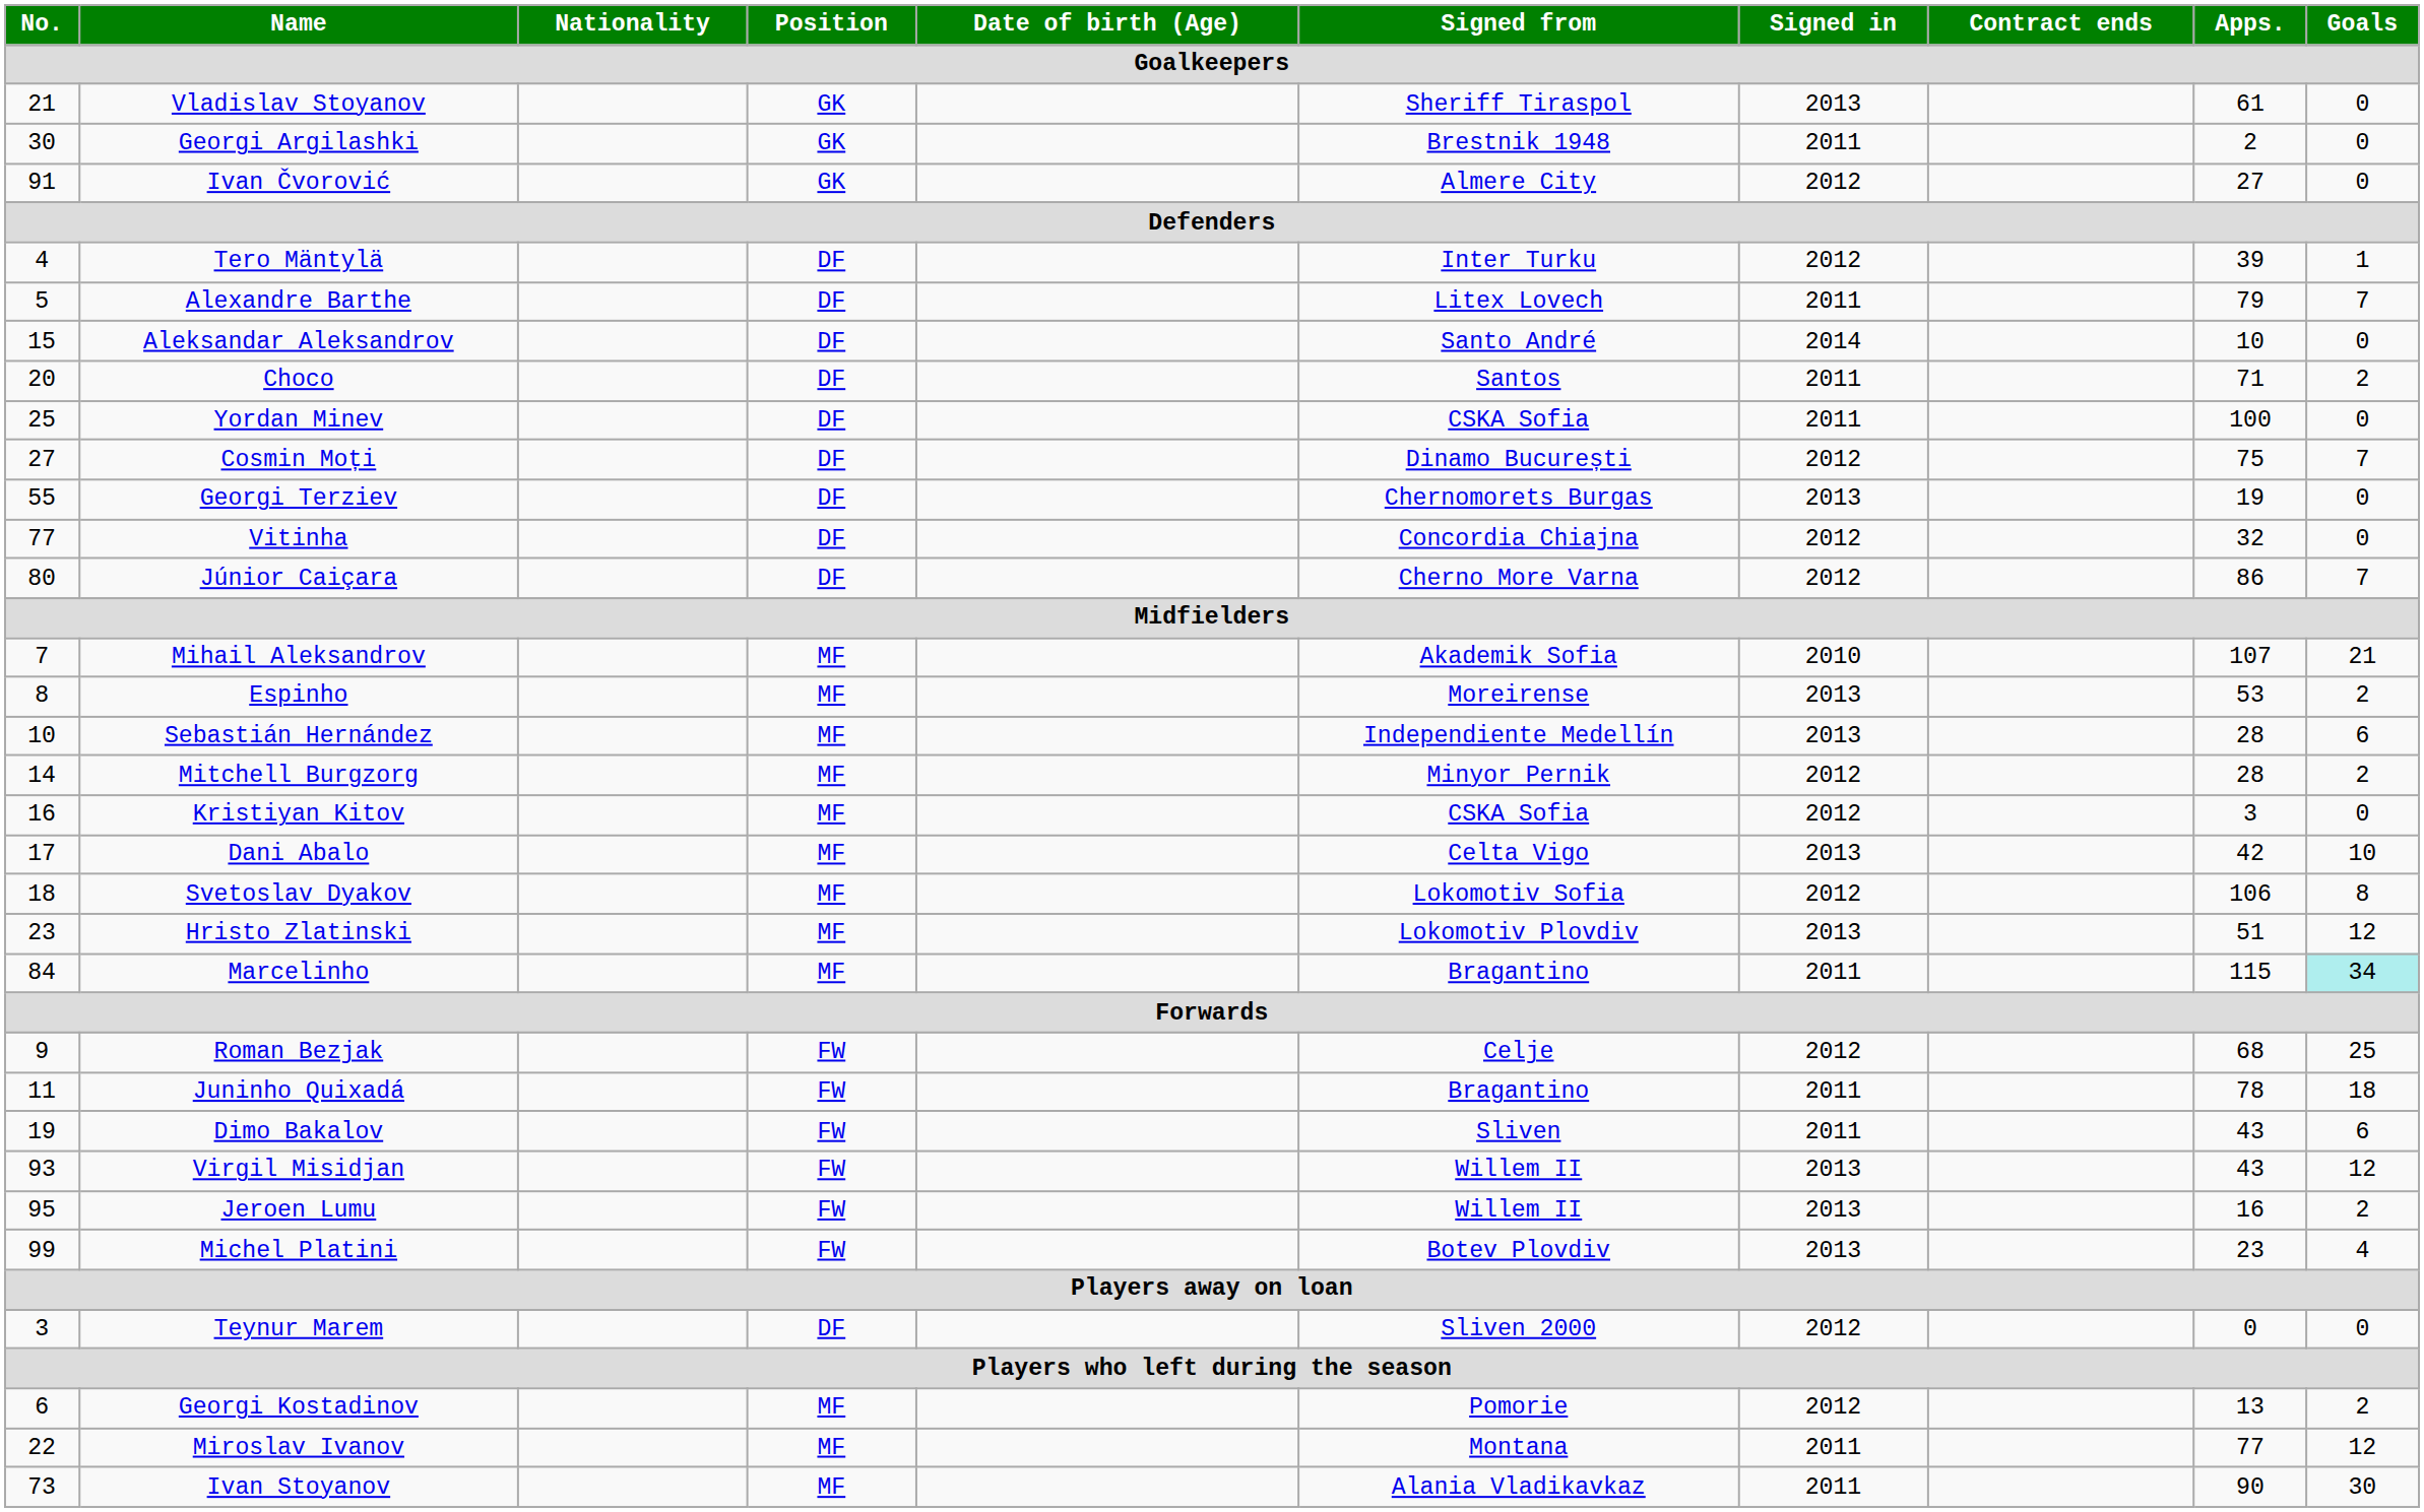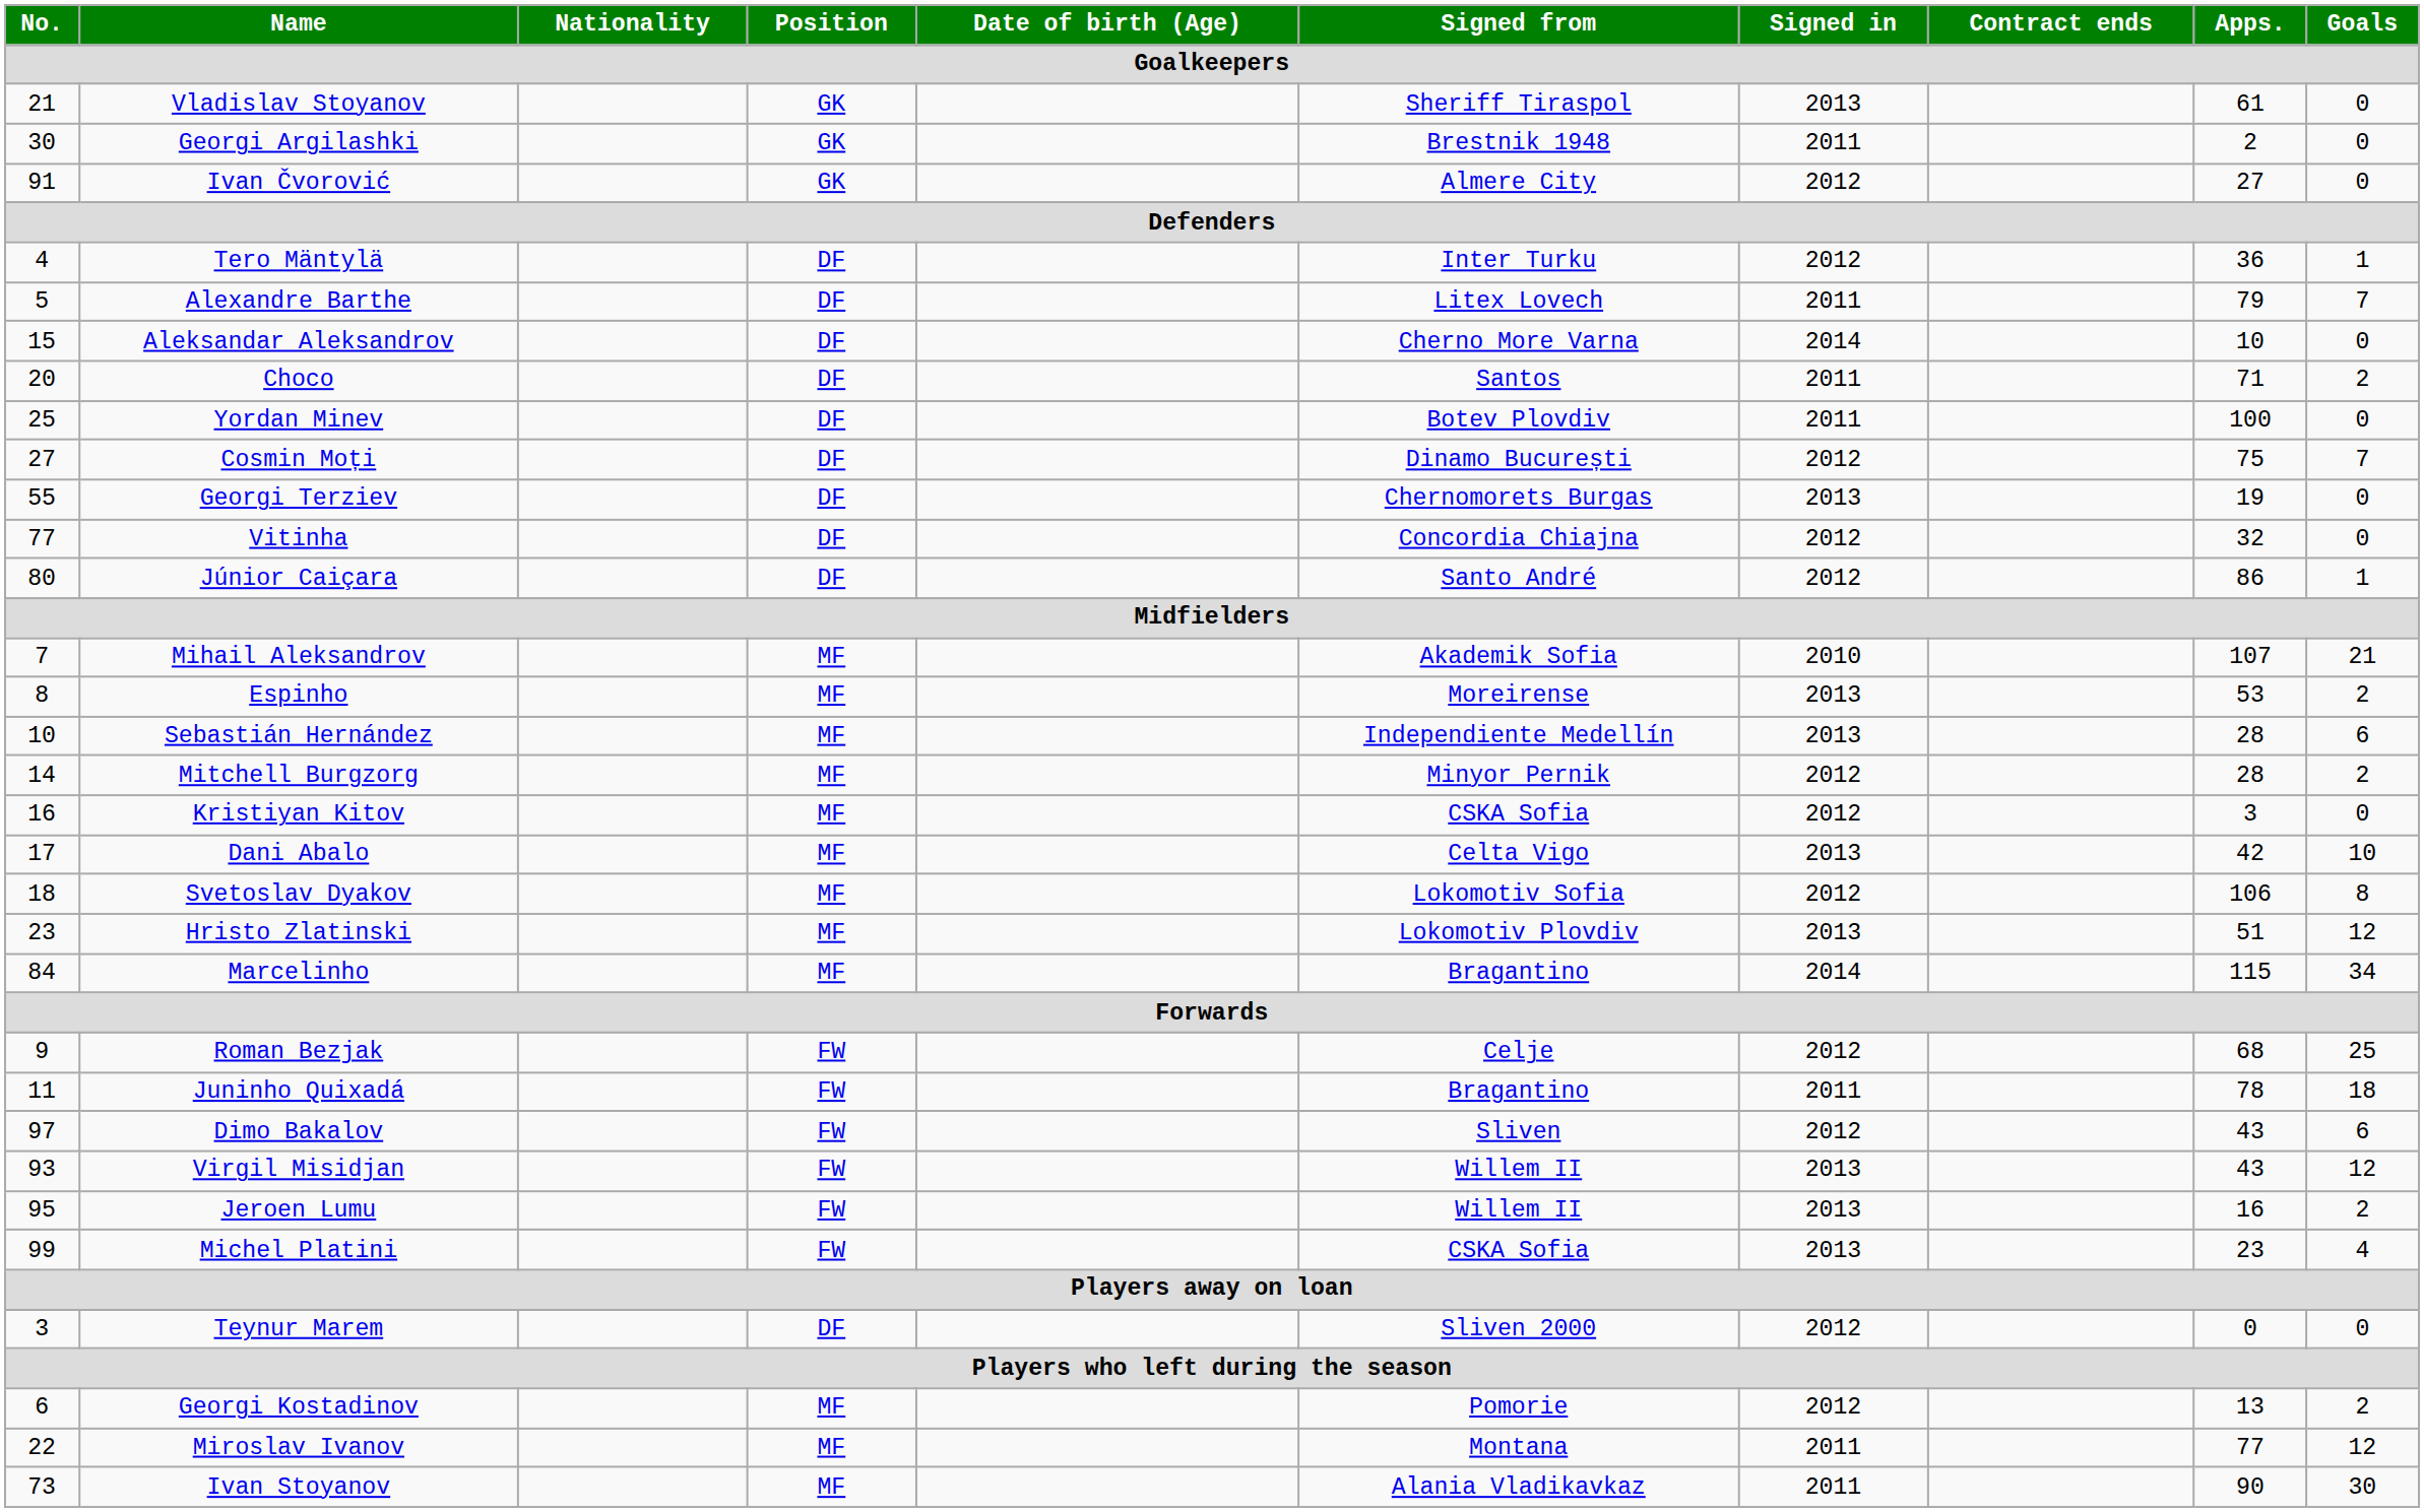 <table class="wikitable"  style="text-align:center; font-size:90%; width:95%;">
 <tr>
 <th style="background:green; color:white; text-align:center;">No.</th>
 <th style="background:green; color:white; text-align:center;">Name</th>
 <th style="background:green; color:white; text-align:center;">Nationality</th>
 <th style="background:green; color:white; text-align:center;">Position</th>
 <th style="background:green; color:white; text-align:center;">Date of birth (Age)</th>
 <th style="background:green; color:white; text-align:center;">Signed from</th>
 <th style="background:green; color:white; text-align:center;">Signed in</th>
 <th style="background:green; color:white; text-align:center;">Contract ends</th>
 <th style="background:green; color:white; text-align:center;">Apps.</th>
 <th style="background:green; color:white; text-align:center;">Goals</th>
 </tr>
 <tr>
 <th colspan="11"  style="background:#dcdcdc; text-align:center;">Goalkeepers</th>
 </tr>
 <tr>
 <td>21</td>
 <td><a href='#'>Vladislav Stoyanov</a></td>
 <td></td>
 <td><a href='#'>GK</a></td>
 <td></td>
 <td><a href='#'>Sheriff Tiraspol</a></td>
 <td>2013</td>
 <td></td>
 <td>61</td>
 <td>0</td>
 </tr>
 <tr>
 <td>30</td>
 <td><a href='#'>Georgi Argilashki</a></td>
 <td></td>
 <td><a href='#'>GK</a></td>
 <td></td>
 <td><a href='#'>Brestnik 1948</a></td>
 <td>2011</td>
 <td></td>
 <td>2</td>
 <td>0</td>
 </tr>
 <tr>
 <td>91</td>
 <td><a href='#'>Ivan Čvorović</a></td>
 <td></td>
 <td><a href='#'>GK</a></td>
 <td></td>
 <td><a href='#'>Almere City</a></td>
 <td>2012</td>
 <td></td>
 <td>27</td>
 <td>0</td>
 </tr>
 <tr>
 <th colspan="11"  style="background:#dcdcdc; text-align:center;">Defenders</th>
 </tr>
 <tr>
 <td>4</td>
 <td><a href='#'>Tero Mäntylä</a></td>
 <td></td>
 <td><a href='#'>DF</a></td>
 <td></td>
 <td><a href='#'>Inter Turku</a></td>
 <td>2012</td>
 <td></td>
-<td>39</td>
+<td>36</td>
 <td>1</td>
 </tr>
 <tr>
 <td>5</td>
 <td><a href='#'>Alexandre Barthe</a></td>
 <td></td>
 <td><a href='#'>DF</a></td>
 <td></td>
 <td><a href='#'>Litex Lovech</a></td>
 <td>2011</td>
 <td></td>
 <td>79</td>
 <td>7</td>
 </tr>
 <tr>
 <td>15</td>
 <td><a href='#'>Aleksandar Aleksandrov</a></td>
 <td></td>
 <td><a href='#'>DF</a></td>
 <td></td>
-<td><a href='#'>Santo André</a></td>
+<td><a href='#'>Cherno More Varna</a></td>
 <td>2014</td>
 <td></td>
 <td>10</td>
 <td>0</td>
 </tr>
 <tr>
 <td>20</td>
 <td><a href='#'>Choco</a></td>
 <td></td>
 <td><a href='#'>DF</a></td>
 <td></td>
 <td><a href='#'>Santos</a></td>
 <td>2011</td>
 <td></td>
 <td>71</td>
 <td>2</td>
 </tr>
 <tr>
 <td>25</td>
 <td><a href='#'>Yordan Minev</a></td>
 <td></td>
 <td><a href='#'>DF</a></td>
 <td></td>
-<td><a href='#'>CSKA Sofia</a></td>
+<td><a href='#'>Botev Plovdiv</a></td>
 <td>2011</td>
 <td></td>
 <td>100</td>
 <td>0</td>
 </tr>
 <tr>
 <td>27</td>
 <td><a href='#'>Cosmin Moți</a></td>
 <td></td>
 <td><a href='#'>DF</a></td>
 <td></td>
 <td><a href='#'>Dinamo București</a></td>
 <td>2012</td>
 <td></td>
 <td>75</td>
 <td>7</td>
 </tr>
 <tr>
 <td>55</td>
 <td><a href='#'>Georgi Terziev</a></td>
 <td></td>
 <td><a href='#'>DF</a></td>
 <td></td>
 <td><a href='#'>Chernomorets Burgas</a></td>
 <td>2013</td>
 <td></td>
 <td>19</td>
 <td>0</td>
 </tr>
 <tr>
 <td>77</td>
 <td><a href='#'>Vitinha</a></td>
 <td></td>
 <td><a href='#'>DF</a></td>
 <td></td>
 <td><a href='#'>Concordia Chiajna</a></td>
 <td>2012</td>
 <td></td>
 <td>32</td>
 <td>0</td>
 </tr>
 <tr>
 <td>80</td>
 <td><a href='#'>Júnior Caiçara</a></td>
 <td></td>
 <td><a href='#'>DF</a></td>
 <td></td>
-<td><a href='#'>Cherno More Varna</a></td>
+<td><a href='#'>Santo André</a></td>
 <td>2012</td>
 <td></td>
 <td>86</td>
-<td>7</td>
+<td>1</td>
 </tr>
 <tr>
 <th colspan="11"  style="background:#dcdcdc; text-align:center;">Midfielders</th>
 </tr>
 <tr>
 <td>7</td>
 <td><a href='#'>Mihail Aleksandrov</a></td>
 <td></td>
 <td><a href='#'>MF</a></td>
 <td></td>
 <td><a href='#'>Akademik Sofia</a></td>
 <td>2010</td>
 <td></td>
 <td>107</td>
 <td>21</td>
 </tr>
 <tr>
 <td>8</td>
 <td><a href='#'>Espinho</a></td>
 <td></td>
 <td><a href='#'>MF</a></td>
 <td></td>
 <td><a href='#'>Moreirense</a></td>
 <td>2013</td>
 <td></td>
 <td>53</td>
 <td>2</td>
 </tr>
 <tr>
 <td>10</td>
 <td><a href='#'>Sebastián Hernández</a></td>
 <td></td>
 <td><a href='#'>MF</a></td>
 <td></td>
 <td><a href='#'>Independiente Medellín</a></td>
 <td>2013</td>
 <td></td>
 <td>28</td>
 <td>6</td>
 </tr>
 <tr>
 <td>14</td>
 <td><a href='#'>Mitchell Burgzorg</a></td>
 <td></td>
 <td><a href='#'>MF</a></td>
 <td></td>
 <td><a href='#'>Minyor Pernik</a></td>
 <td>2012</td>
 <td></td>
 <td>28</td>
 <td>2</td>
 </tr>
 <tr>
 <td>16</td>
 <td><a href='#'>Kristiyan Kitov</a></td>
 <td></td>
 <td><a href='#'>MF</a></td>
 <td></td>
 <td><a href='#'>CSKA Sofia</a></td>
 <td>2012</td>
 <td></td>
 <td>3</td>
 <td>0</td>
 </tr>
 <tr>
 <td>17</td>
 <td><a href='#'>Dani Abalo</a></td>
 <td></td>
 <td><a href='#'>MF</a></td>
 <td></td>
 <td><a href='#'>Celta Vigo</a></td>
 <td>2013</td>
 <td></td>
 <td>42</td>
 <td>10</td>
 </tr>
 <tr>
 <td>18</td>
 <td><a href='#'>Svetoslav Dyakov</a></td>
 <td></td>
 <td><a href='#'>MF</a></td>
 <td></td>
 <td><a href='#'>Lokomotiv Sofia</a></td>
 <td>2012</td>
 <td></td>
 <td>106</td>
 <td>8</td>
 </tr>
 <tr>
 <td>23</td>
 <td><a href='#'>Hristo Zlatinski</a></td>
 <td></td>
 <td><a href='#'>MF</a></td>
 <td></td>
 <td><a href='#'>Lokomotiv Plovdiv</a></td>
 <td>2013</td>
 <td></td>
 <td>51</td>
 <td>12</td>
 </tr>
 <tr>
 <td>84</td>
 <td><a href='#'>Marcelinho</a></td>
 <td></td>
 <td><a href='#'>MF</a></td>
 <td></td>
 <td><a href='#'>Bragantino</a></td>
-<td>2011</td>
+<td>2014</td>
 <td></td>
 <td>115</td>
-<td style="background: paleturquoise;">34</td>
+<td>34</td>
 </tr>
 <tr>
 <th colspan="11"  style="background:#dcdcdc; text-align:center;">Forwards</th>
 </tr>
 <tr>
 <td>9</td>
 <td><a href='#'>Roman Bezjak</a></td>
 <td></td>
 <td><a href='#'>FW</a></td>
 <td></td>
 <td><a href='#'>Celje</a></td>
 <td>2012</td>
 <td></td>
 <td>68</td>
 <td>25</td>
 </tr>
 <tr>
 <td>11</td>
 <td><a href='#'>Juninho Quixadá</a></td>
 <td></td>
 <td><a href='#'>FW</a></td>
 <td></td>
 <td><a href='#'>Bragantino</a></td>
 <td>2011</td>
 <td></td>
 <td>78</td>
 <td>18</td>
 </tr>
 <tr>
-<td>19</td>
+<td>97</td>
 <td><a href='#'>Dimo Bakalov</a></td>
 <td></td>
 <td><a href='#'>FW</a></td>
 <td></td>
 <td><a href='#'>Sliven</a></td>
-<td>2011</td>
+<td>2012</td>
 <td></td>
 <td>43</td>
 <td>6</td>
 </tr>
 <tr>
 <td>93</td>
 <td><a href='#'>Virgil Misidjan</a></td>
 <td></td>
 <td><a href='#'>FW</a></td>
 <td></td>
 <td><a href='#'>Willem II</a></td>
 <td>2013</td>
 <td></td>
 <td>43</td>
 <td>12</td>
 </tr>
 <tr>
 <td>95</td>
 <td><a href='#'>Jeroen Lumu</a></td>
 <td></td>
 <td><a href='#'>FW</a></td>
 <td></td>
 <td><a href='#'>Willem II</a></td>
 <td>2013</td>
 <td></td>
 <td>16</td>
 <td>2</td>
 </tr>
 <tr>
 <td>99</td>
 <td><a href='#'>Michel Platini</a></td>
 <td></td>
 <td><a href='#'>FW</a></td>
 <td></td>
-<td><a href='#'>Botev Plovdiv</a></td>
+<td><a href='#'>CSKA Sofia</a></td>
 <td>2013</td>
 <td></td>
 <td>23</td>
 <td>4</td>
 </tr>
 <tr>
 <th colspan="11"  style="background:#dcdcdc; text-align:center;">Players away on loan</th>
 </tr>
 <tr>
 <td>3</td>
 <td><a href='#'>Teynur Marem</a></td>
 <td></td>
 <td><a href='#'>DF</a></td>
 <td></td>
 <td><a href='#'>Sliven 2000</a></td>
 <td>2012</td>
 <td></td>
 <td>0</td>
 <td>0</td>
 </tr>
 <tr>
 <th colspan="11"  style="background:#dcdcdc; text-align:center;">Players who left during the season</th>
 </tr>
 <tr>
 <td>6</td>
 <td><a href='#'>Georgi Kostadinov</a></td>
 <td></td>
 <td><a href='#'>MF</a></td>
 <td></td>
 <td><a href='#'>Pomorie</a></td>
 <td>2012</td>
 <td></td>
 <td>13</td>
 <td>2</td>
 </tr>
 <tr>
 <td>22</td>
 <td><a href='#'>Miroslav Ivanov</a></td>
 <td></td>
 <td><a href='#'>MF</a></td>
 <td></td>
 <td><a href='#'>Montana</a></td>
 <td>2011</td>
 <td></td>
 <td>77</td>
 <td>12</td>
 </tr>
 <tr>
 <td>73</td>
 <td><a href='#'>Ivan Stoyanov</a></td>
 <td></td>
 <td><a href='#'>MF</a></td>
 <td></td>
 <td><a href='#'>Alania Vladikavkaz</a></td>
 <td>2011</td>
 <td></td>
 <td>90</td>
 <td>30</td>
 </tr>
 </table>
